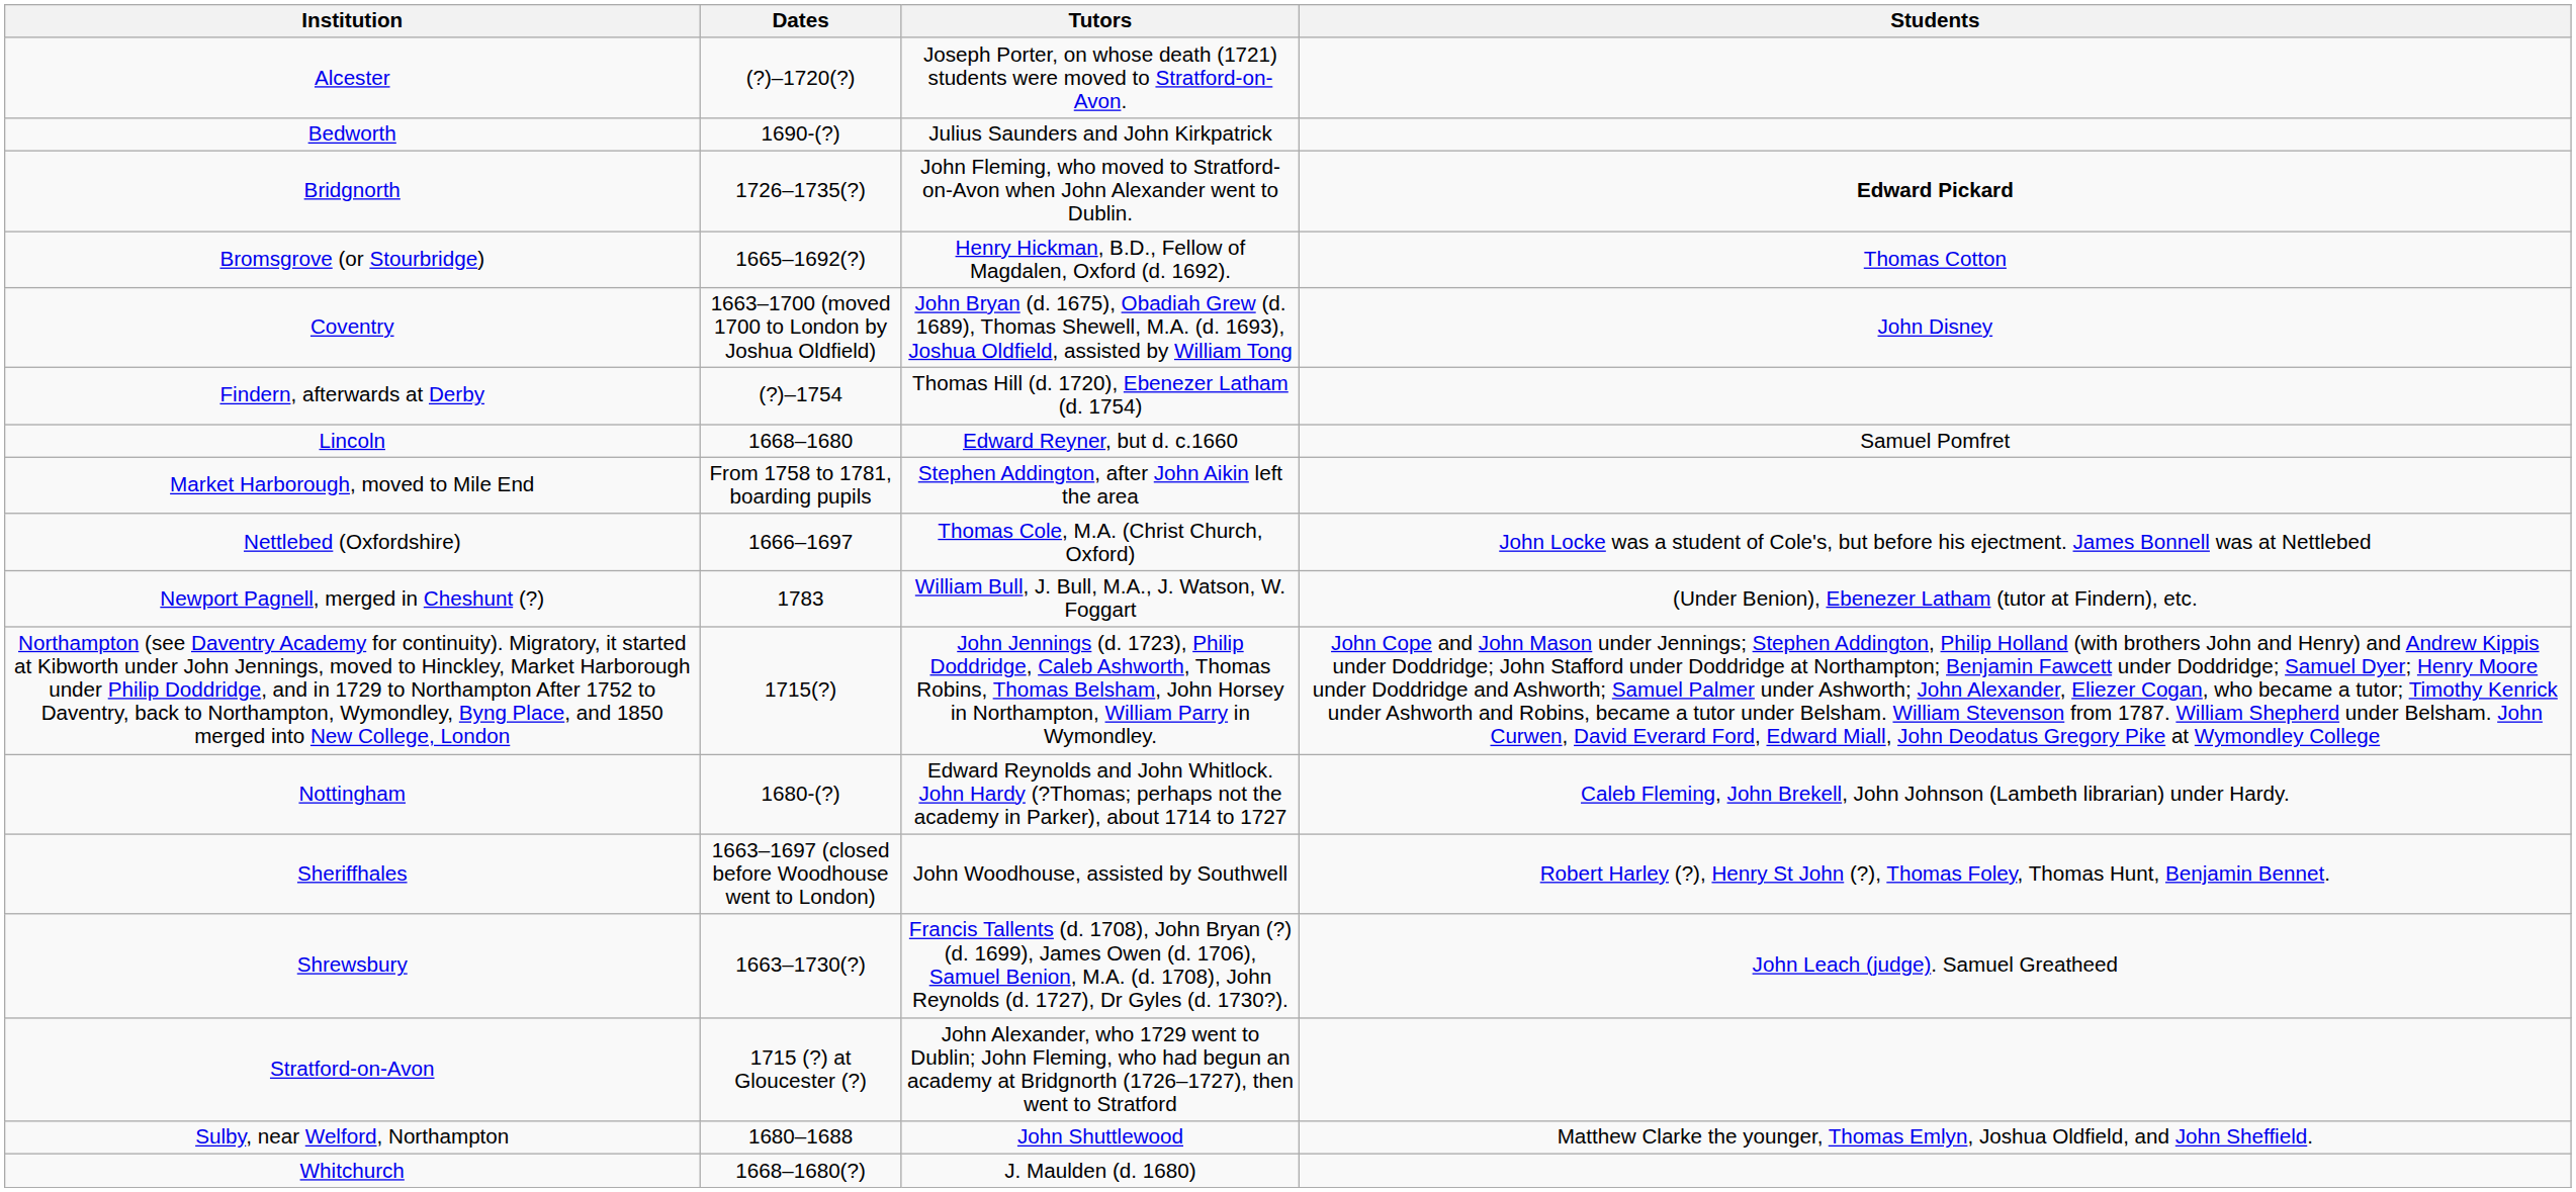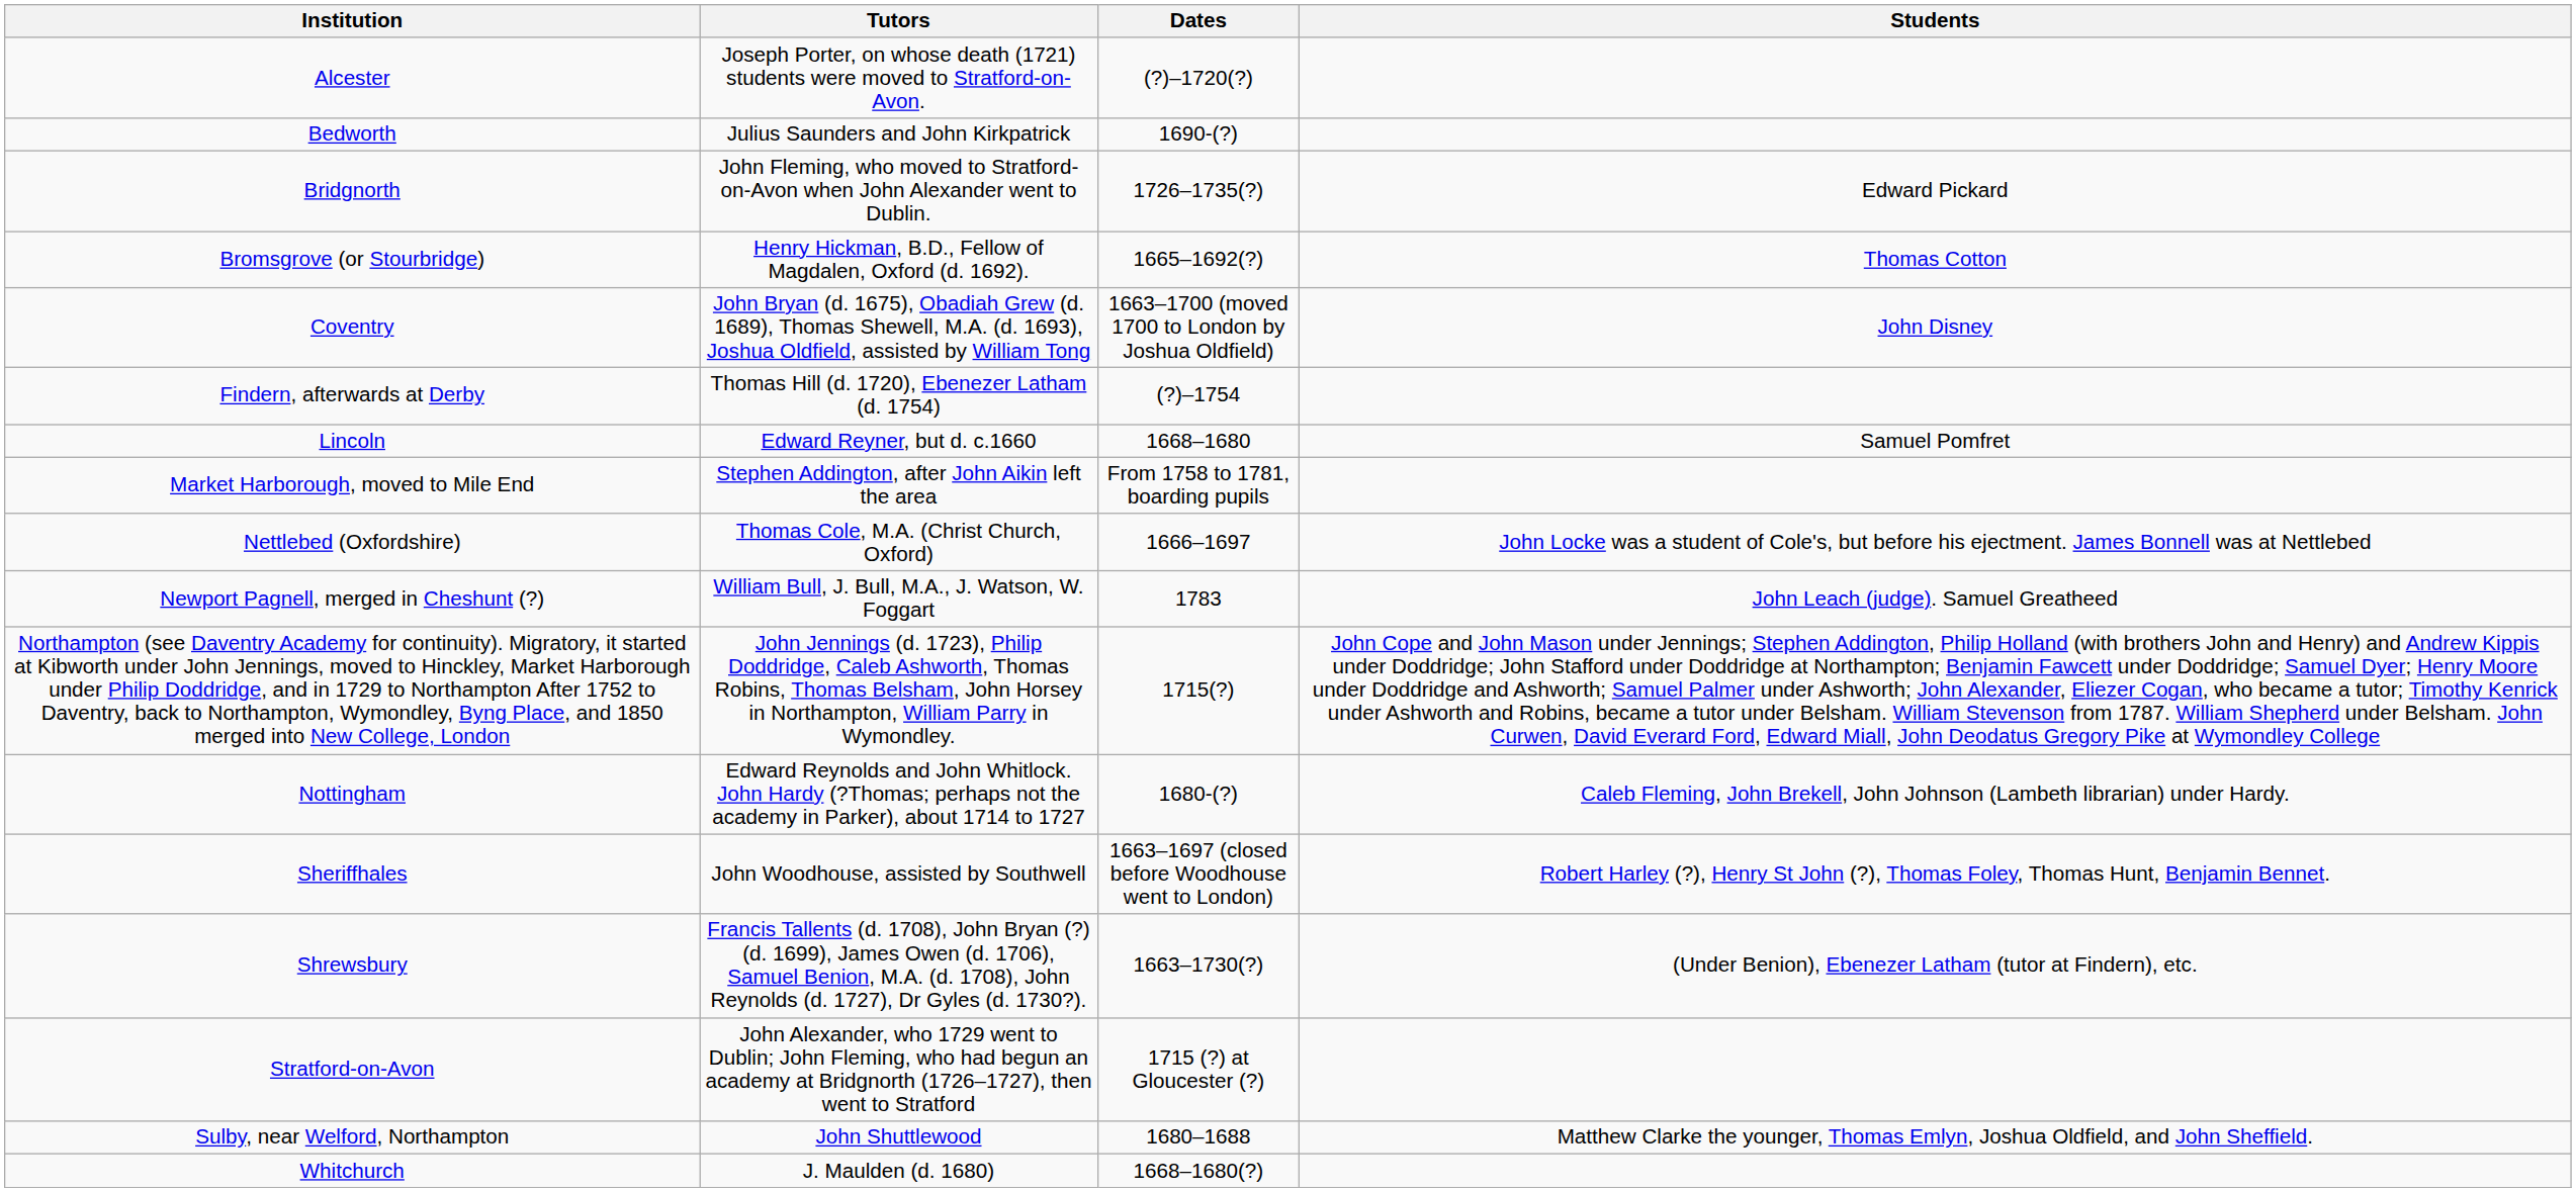 <table class="wikitable plainrowheaders" style="text-align:center;" border="1">
 <tr>
 <th>Institution</th>
+<th>Tutors</th>
 <th>Dates</th>
-<th>Tutors</th>
 <th>Students</th>
 </tr>
 <tr>
 <td><a href='#'>Alcester</a></td>
+<td>Joseph Porter, on whose death (1721) students were moved to <a href='#'>Stratford-on-Avon</a>.</td>
 <td>(?)–1720(?)</td>
-<td>Joseph Porter, on whose death (1721) students were moved to <a href='#'>Stratford-on-Avon</a>.</td>
 <td></td>
 </tr>
 <tr>
 <td><a href='#'>Bedworth</a></td>
+<td>Julius Saunders and John Kirkpatrick</td>
 <td>1690-(?)</td>
-<td>Julius Saunders and John Kirkpatrick</td>
 <td></td>
 </tr>
 <tr>
 <td><a href='#'>Bridgnorth</a></td>
+<td>John Fleming, who moved to Stratford-on-Avon when John Alexander went to Dublin.</td>
 <td>1726–1735(?)</td>
-<td>John Fleming, who moved to Stratford-on-Avon when John Alexander went to Dublin.</td>
-<td><strong>Edward Pickard</strong></td>
+<td>Edward Pickard</td>
 </tr>
 <tr>
 <td><a href='#'>Bromsgrove</a> (or <a href='#'>Stourbridge</a>)</td>
+<td><a href='#'>Henry Hickman</a>, B.D., Fellow of Magdalen, Oxford (d. 1692).</td>
 <td>1665–1692(?)</td>
-<td><a href='#'>Henry Hickman</a>, B.D., Fellow of Magdalen, Oxford (d. 1692).</td>
 <td><a href='#'>Thomas Cotton</a></td>
 </tr>
 <tr>
 <td><a href='#'>Coventry</a></td>
+<td><a href='#'>John Bryan</a> (d. 1675), <a href='#'>Obadiah Grew</a> (d. 1689), Thomas Shewell, M.A. (d. 1693), <a href='#'>Joshua Oldfield</a>, assisted by <a href='#'>William Tong</a></td>
 <td>1663–1700 (moved 1700 to London by Joshua Oldfield)</td>
-<td><a href='#'>John Bryan</a> (d. 1675), <a href='#'>Obadiah Grew</a> (d. 1689), Thomas Shewell, M.A. (d. 1693), <a href='#'>Joshua Oldfield</a>, assisted by <a href='#'>William Tong</a></td>
 <td><a href='#'>John Disney</a></td>
 </tr>
 <tr>
 <td><a href='#'>Findern</a>, afterwards at <a href='#'>Derby</a></td>
+<td>Thomas Hill (d. 1720), <a href='#'>Ebenezer Latham</a> (d. 1754)</td>
 <td>(?)–1754</td>
-<td>Thomas Hill (d. 1720), <a href='#'>Ebenezer Latham</a> (d. 1754)</td>
 <td></td>
 </tr>
 <tr>
 <td><a href='#'>Lincoln</a></td>
+<td><a href='#'>Edward Reyner</a>, but d. c.1660</td>
 <td>1668–1680</td>
-<td><a href='#'>Edward Reyner</a>, but d. c.1660</td>
 <td>Samuel Pomfret</td>
 </tr>
 <tr>
 <td><a href='#'>Market Harborough</a>, moved to Mile End</td>
+<td><a href='#'>Stephen Addington</a>, after <a href='#'>John Aikin</a> left the area</td>
 <td>From 1758 to 1781, boarding pupils</td>
-<td><a href='#'>Stephen Addington</a>, after <a href='#'>John Aikin</a> left the area</td>
 <td></td>
 </tr>
 <tr>
 <td><a href='#'>Nettlebed</a> (Oxfordshire)</td>
+<td><a href='#'>Thomas Cole</a>, M.A. (Christ Church, Oxford)</td>
 <td>1666–1697</td>
-<td><a href='#'>Thomas Cole</a>, M.A. (Christ Church, Oxford)</td>
 <td><a href='#'>John Locke</a> was a student of Cole's, but before his ejectment. <a href='#'>James Bonnell</a> was at Nettlebed</td>
 </tr>
 <tr>
 <td><a href='#'>Newport Pagnell</a>, merged in <a href='#'>Cheshunt</a> (?)</td>
+<td><a href='#'>William Bull</a>, J. Bull, M.A., J. Watson, W. Foggart</td>
 <td>1783</td>
-<td><a href='#'>William Bull</a>, J. Bull, M.A., J. Watson, W. Foggart</td>
-<td>(Under Benion), <a href='#'>Ebenezer Latham</a> (tutor at Findern), etc.</td>
+<td><a href='#'>John Leach (judge)</a>. Samuel Greatheed</td>
 </tr>
 <tr>
 <td><a href='#'>Northampton</a> (see <a href='#'>Daventry Academy</a> for continuity). Migratory, it started at Kibworth under John Jennings, moved to Hinckley, Market Harborough under <a href='#'>Philip Doddridge</a>, and in 1729 to Northampton After 1752 to Daventry, back to Northampton, Wymondley, <a href='#'>Byng Place</a>, and 1850 merged into <a href='#'>New College, London</a></td>
+<td><a href='#'>John Jennings</a> (d. 1723), <a href='#'>Philip Doddridge</a>, <a href='#'>Caleb Ashworth</a>, Thomas Robins, <a href='#'>Thomas Belsham</a>, John Horsey in Northampton, <a href='#'>William Parry</a> in Wymondley.</td>
 <td>1715(?)</td>
-<td><a href='#'>John Jennings</a> (d. 1723), <a href='#'>Philip Doddridge</a>, <a href='#'>Caleb Ashworth</a>, Thomas Robins, <a href='#'>Thomas Belsham</a>, John Horsey in Northampton, <a href='#'>William Parry</a> in Wymondley.</td>
 <td><a href='#'>John Cope</a> and <a href='#'>John Mason</a> under Jennings; <a href='#'>Stephen Addington</a>, <a href='#'>Philip Holland</a> (with brothers John and Henry) and <a href='#'>Andrew Kippis</a> under Doddridge; John Stafford under Doddridge at Northampton; <a href='#'>Benjamin Fawcett</a> under Doddridge; <a href='#'>Samuel Dyer</a>; <a href='#'>Henry Moore</a> under Doddridge and Ashworth; <a href='#'>Samuel Palmer</a> under Ashworth; <a href='#'>John Alexander</a>, <a href='#'>Eliezer Cogan</a>, who became a tutor; <a href='#'>Timothy Kenrick</a> under Ashworth and Robins, became a tutor under Belsham. <a href='#'>William Stevenson</a> from 1787. <a href='#'>William Shepherd</a> under Belsham. <a href='#'>John Curwen</a>, <a href='#'>David Everard Ford</a>, <a href='#'>Edward Miall</a>, <a href='#'>John Deodatus Gregory Pike</a> at <a href='#'>Wymondley College</a></td>
 </tr>
 <tr>
 <td><a href='#'>Nottingham</a></td>
+<td>Edward Reynolds and John Whitlock. <a href='#'>John Hardy</a> (?Thomas; perhaps not the academy in Parker), about 1714 to 1727</td>
 <td>1680-(?)</td>
-<td>Edward Reynolds and John Whitlock. <a href='#'>John Hardy</a> (?Thomas; perhaps not the academy in Parker), about 1714 to 1727</td>
 <td><a href='#'>Caleb Fleming</a>, <a href='#'>John Brekell</a>, John Johnson (Lambeth librarian) under Hardy.</td>
 </tr>
 <tr>
 <td><a href='#'>Sheriffhales</a></td>
+<td>John Woodhouse, assisted by Southwell</td>
 <td>1663–1697 (closed before Woodhouse went to London)</td>
-<td>John Woodhouse, assisted by Southwell</td>
 <td><a href='#'>Robert Harley</a> (?), <a href='#'>Henry St John</a> (?), <a href='#'>Thomas Foley</a>, Thomas Hunt, <a href='#'>Benjamin Bennet</a>.</td>
 </tr>
 <tr>
 <td><a href='#'>Shrewsbury</a></td>
+<td><a href='#'>Francis Tallents</a> (d. 1708), John Bryan (?) (d. 1699), James Owen (d. 1706), <a href='#'>Samuel Benion</a>, M.A. (d. 1708), John Reynolds (d. 1727), Dr Gyles (d. 1730?).</td>
 <td>1663–1730(?)</td>
-<td><a href='#'>Francis Tallents</a> (d. 1708), John Bryan (?) (d. 1699), James Owen (d. 1706), <a href='#'>Samuel Benion</a>, M.A. (d. 1708), John Reynolds (d. 1727), Dr Gyles (d. 1730?).</td>
-<td><a href='#'>John Leach (judge)</a>. Samuel Greatheed</td>
+<td>(Under Benion), <a href='#'>Ebenezer Latham</a> (tutor at Findern), etc.</td>
 </tr>
 <tr>
 <td><a href='#'>Stratford-on-Avon</a></td>
+<td>John Alexander, who 1729 went to Dublin; John Fleming, who had begun an academy at Bridgnorth (1726–1727), then went to Stratford</td>
 <td>1715 (?) at Gloucester (?)</td>
-<td>John Alexander, who 1729 went to Dublin; John Fleming, who had begun an academy at Bridgnorth (1726–1727), then went to Stratford</td>
 <td></td>
 </tr>
 <tr>
 <td><a href='#'>Sulby</a>, near <a href='#'>Welford</a>, Northampton</td>
+<td><a href='#'>John Shuttlewood</a></td>
 <td>1680–1688</td>
-<td><a href='#'>John Shuttlewood</a></td>
 <td>Matthew Clarke the younger, <a href='#'>Thomas Emlyn</a>, Joshua Oldfield, and <a href='#'>John Sheffield</a>.</td>
 </tr>
 <tr>
 <td><a href='#'>Whitchurch</a></td>
+<td>J. Maulden (d. 1680)</td>
 <td>1668–1680(?)</td>
-<td>J. Maulden (d. 1680)</td>
 <td></td>
 </tr>
 </table>
